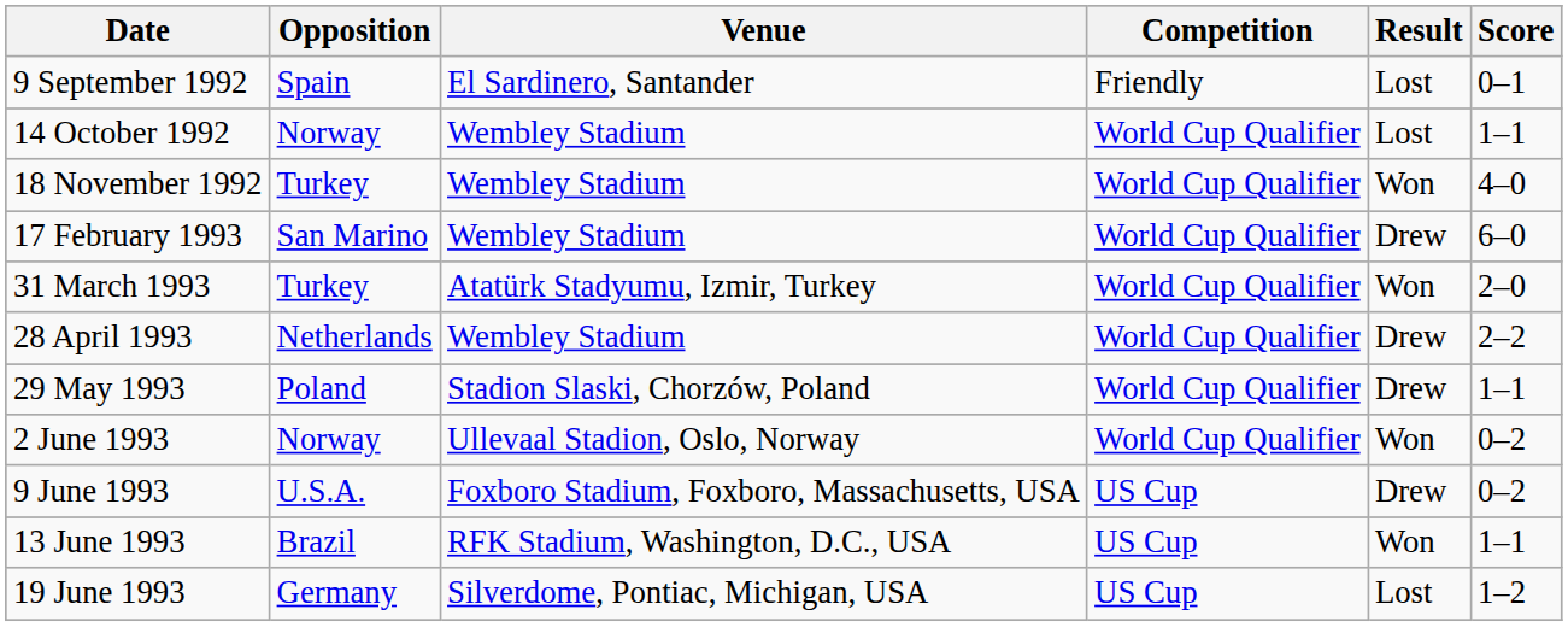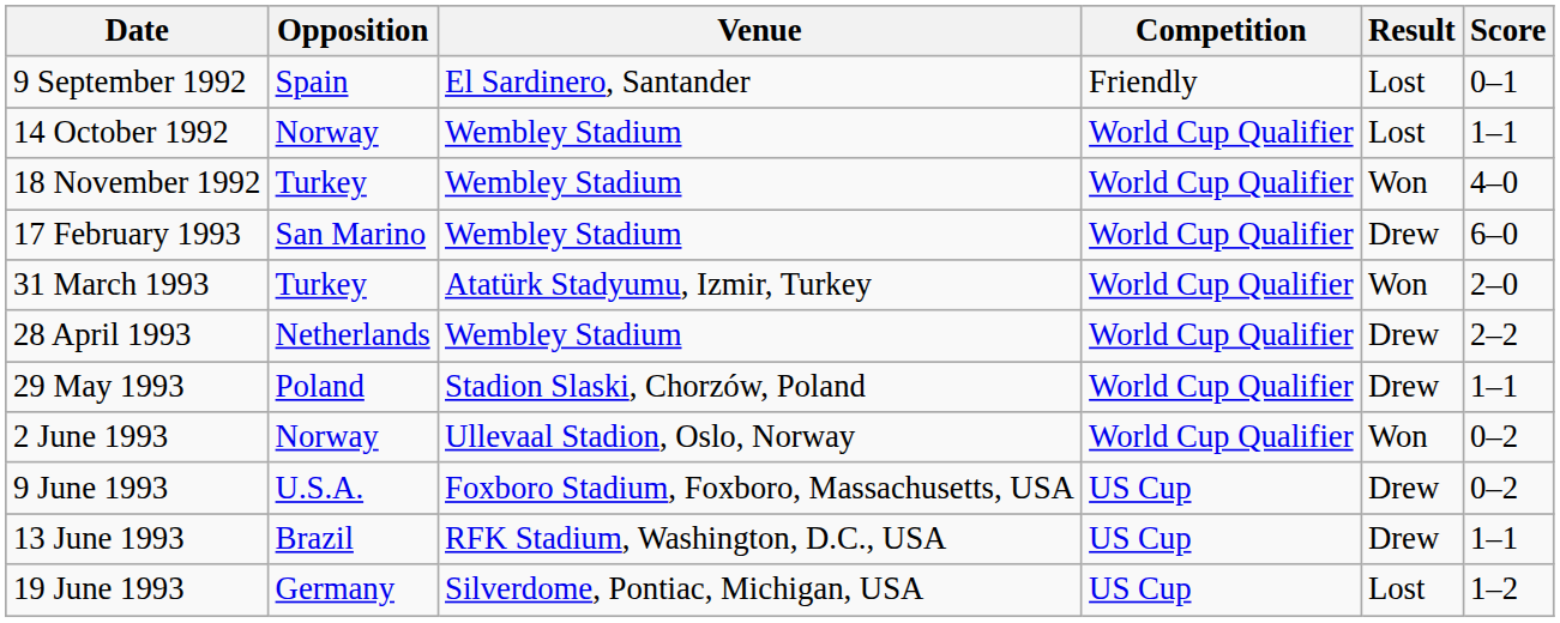 <table class="wikitable">
 <tr>
 <th>Date</th>
 <th>Opposition</th>
 <th>Venue</th>
 <th>Competition</th>
 <th>Result</th>
 <th>Score</th>
 </tr>
 <tr>
 <td>9 September 1992</td>
 <td><a href='#'>Spain</a></td>
 <td><a href='#'>El Sardinero</a>, Santander</td>
 <td>Friendly</td>
 <td>Lost</td>
 <td>0–1</td>
 </tr>
 <tr>
 <td>14 October 1992</td>
 <td><a href='#'>Norway</a></td>
 <td><a href='#'>Wembley Stadium</a></td>
 <td><a href='#'>World Cup Qualifier</a></td>
 <td>Lost</td>
 <td>1–1</td>
 </tr>
 <tr>
 <td>18 November 1992</td>
 <td><a href='#'>Turkey</a></td>
 <td><a href='#'>Wembley Stadium</a></td>
 <td><a href='#'>World Cup Qualifier</a></td>
 <td>Won</td>
 <td>4–0</td>
 </tr>
 <tr>
 <td>17 February 1993</td>
 <td><a href='#'>San Marino</a></td>
 <td><a href='#'>Wembley Stadium</a></td>
 <td><a href='#'>World Cup Qualifier</a></td>
 <td>Drew</td>
 <td>6–0</td>
 </tr>
 <tr>
 <td>31 March 1993</td>
 <td><a href='#'>Turkey</a></td>
 <td><a href='#'>Atatürk Stadyumu</a>, Izmir, Turkey</td>
 <td><a href='#'>World Cup Qualifier</a></td>
 <td>Won</td>
 <td>2–0</td>
 </tr>
 <tr>
 <td>28 April 1993</td>
 <td><a href='#'>Netherlands</a></td>
 <td><a href='#'>Wembley Stadium</a></td>
 <td><a href='#'>World Cup Qualifier</a></td>
 <td>Drew</td>
 <td>2–2</td>
 </tr>
 <tr>
 <td>29 May 1993</td>
 <td><a href='#'>Poland</a></td>
 <td><a href='#'>Stadion Slaski</a>, Chorzów, Poland</td>
 <td><a href='#'>World Cup Qualifier</a></td>
 <td>Drew</td>
 <td>1–1</td>
 </tr>
 <tr>
 <td>2 June 1993</td>
 <td><a href='#'>Norway</a></td>
 <td><a href='#'>Ullevaal Stadion</a>, Oslo, Norway</td>
 <td><a href='#'>World Cup Qualifier</a></td>
 <td>Won</td>
 <td>0–2</td>
 </tr>
 <tr>
 <td>9 June 1993</td>
 <td><a href='#'>U.S.A.</a></td>
 <td><a href='#'>Foxboro Stadium</a>, Foxboro, Massachusetts, USA</td>
 <td><a href='#'>US Cup</a></td>
 <td>Drew</td>
 <td>0–2</td>
 </tr>
 <tr>
 <td>13 June 1993</td>
 <td><a href='#'>Brazil</a></td>
 <td><a href='#'>RFK Stadium</a>, Washington, D.C., USA</td>
 <td><a href='#'>US Cup</a></td>
-<td>Won</td>
+<td>Drew</td>
 <td>1–1</td>
 </tr>
 <tr>
 <td>19 June 1993</td>
 <td><a href='#'>Germany</a></td>
 <td><a href='#'>Silverdome</a>, Pontiac, Michigan, USA</td>
 <td><a href='#'>US Cup</a></td>
 <td>Lost</td>
 <td>1–2</td>
 </tr>
 </table>
